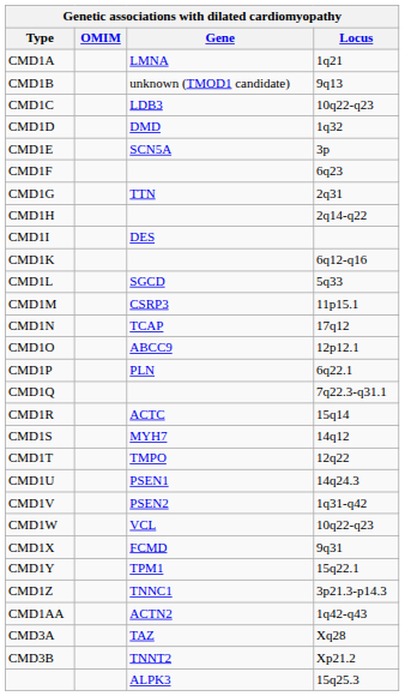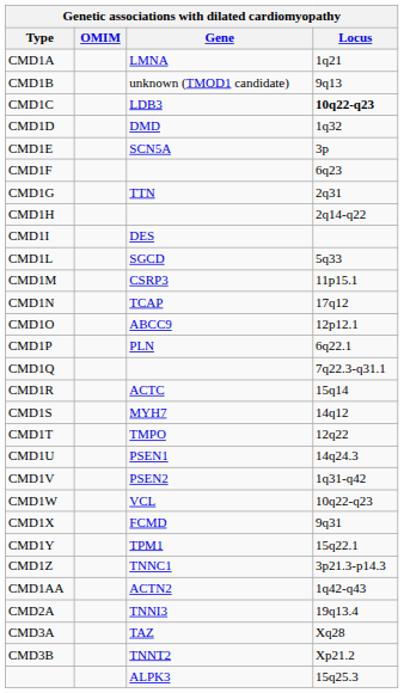 <table class="wikitable sortable collapsible collapsed" style="font-size:88%; min-width:30em">
 <tr>
 <th colspan=4>Genetic associations with dilated cardiomyopathy</th>
 </tr>
 <tr>
 <th>Type</th>
 <th><a href='#'>OMIM</a></th>
 <th><a href='#'>Gene</a></th>
 <th><a href='#'>Locus</a></th>
 </tr>
 <tr>
 <td>CMD1A</td>
 <td></td>
 <td><a href='#'>LMNA</a></td>
 <td>1q21</td>
 </tr>
 <tr>
 <td>CMD1B</td>
 <td></td>
 <td>unknown (<a href='#'>TMOD1</a> candidate)</td>
 <td>9q13</td>
 </tr>
 <tr>
 <td>CMD1C</td>
 <td></td>
 <td><a href='#'>LDB3</a></td>
-<td>10q22-q23</td>
+<td><strong>10q22-q23</strong></td>
 </tr>
 <tr>
 <td>CMD1D</td>
 <td></td>
 <td><a href='#'>DMD</a></td>
 <td>1q32</td>
 </tr>
 <tr>
 <td>CMD1E</td>
 <td></td>
 <td><a href='#'>SCN5A</a></td>
 <td>3p</td>
 </tr>
 <tr>
 <td>CMD1F</td>
 <td></td>
 <td></td>
 <td>6q23</td>
 </tr>
 <tr>
 <td>CMD1G</td>
 <td></td>
 <td><a href='#'>TTN</a></td>
 <td>2q31</td>
 </tr>
 <tr>
 <td>CMD1H</td>
 <td></td>
 <td></td>
 <td>2q14-q22</td>
 </tr>
 <tr>
 <td>CMD1I</td>
 <td></td>
 <td><a href='#'>DES</a></td>
-</tr>
-<tr>
-<td>CMD1K</td>
-<td></td>
-<td></td>
-<td>6q12-q16</td>
 </tr>
 <tr>
 <td>CMD1L</td>
 <td></td>
 <td><a href='#'>SGCD</a></td>
 <td>5q33</td>
 </tr>
 <tr>
 <td>CMD1M</td>
 <td></td>
 <td><a href='#'>CSRP3</a></td>
 <td>11p15.1</td>
 </tr>
 <tr>
 <td>CMD1N</td>
 <td></td>
 <td><a href='#'>TCAP</a></td>
 <td>17q12</td>
 </tr>
 <tr>
 <td>CMD1O</td>
 <td></td>
 <td><a href='#'>ABCC9</a></td>
 <td>12p12.1</td>
 </tr>
 <tr>
 <td>CMD1P</td>
 <td></td>
 <td><a href='#'>PLN</a></td>
 <td>6q22.1</td>
 </tr>
 <tr>
 <td>CMD1Q</td>
 <td></td>
 <td></td>
 <td>7q22.3-q31.1</td>
 </tr>
 <tr>
 <td>CMD1R</td>
 <td></td>
 <td><a href='#'>ACTC</a></td>
 <td>15q14</td>
 </tr>
 <tr>
 <td>CMD1S</td>
 <td></td>
 <td><a href='#'>MYH7</a></td>
 <td>14q12</td>
 </tr>
 <tr>
 <td>CMD1T</td>
 <td></td>
 <td><a href='#'>TMPO</a></td>
 <td>12q22</td>
 </tr>
 <tr>
 <td>CMD1U</td>
 <td></td>
 <td><a href='#'>PSEN1</a></td>
 <td>14q24.3</td>
 </tr>
 <tr>
 <td>CMD1V</td>
 <td></td>
 <td><a href='#'>PSEN2</a></td>
 <td>1q31-q42</td>
 </tr>
 <tr>
 <td>CMD1W</td>
 <td></td>
 <td><a href='#'>VCL</a></td>
 <td>10q22-q23</td>
 </tr>
 <tr>
 <td>CMD1X</td>
 <td></td>
 <td><a href='#'>FCMD</a></td>
 <td>9q31</td>
 </tr>
 <tr>
 <td>CMD1Y</td>
 <td></td>
 <td><a href='#'>TPM1</a></td>
 <td>15q22.1</td>
 </tr>
 <tr>
 <td>CMD1Z</td>
 <td></td>
 <td><a href='#'>TNNC1</a></td>
 <td>3p21.3-p14.3</td>
 </tr>
 <tr>
 <td>CMD1AA</td>
 <td></td>
 <td><a href='#'>ACTN2</a></td>
 <td>1q42-q43</td>
 </tr>
 <tr>
+<td>CMD2A</td>
+<td></td>
+<td><a href='#'>TNNI3</a></td>
+<td>19q13.4</td>
+</tr>
+<tr>
 <td>CMD3A</td>
 <td></td>
 <td><a href='#'>TAZ</a></td>
 <td>Xq28</td>
 </tr>
 <tr>
 <td>CMD3B</td>
 <td></td>
 <td><a href='#'>TNNT2</a></td>
 <td>Xp21.2</td>
 </tr>
 <tr>
 <td></td>
 <td></td>
 <td><a href='#'>ALPK3</a></td>
 <td>15q25.3</td>
 </tr>
 </table>
